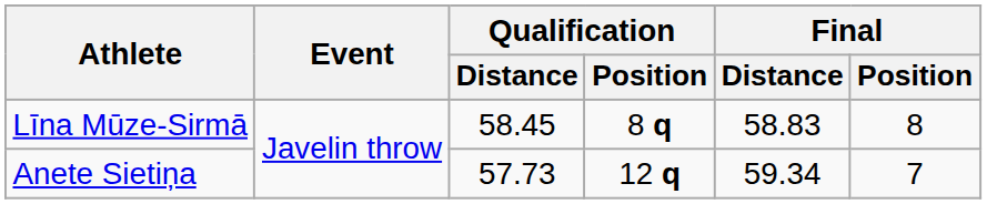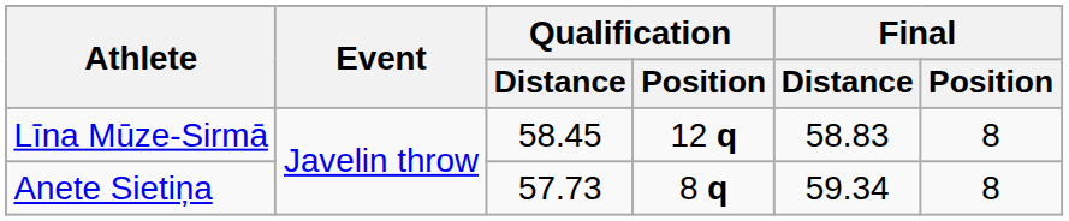 <table class=wikitable style=font-size:90%>
 <tr>
 <th rowspan=2>Athlete</th>
 <th rowspan=2>Event</th>
 <th colspan=2>Qualification</th>
 <th colspan=2>Final</th>
 </tr>
 <tr style=font-size:95%>
 <th>Distance</th>
 <th>Position</th>
 <th>Distance</th>
 <th>Position</th>
 </tr>
 <tr align=center>
 <td align=left><a href='#'>Līna Mūze-Sirmā</a></td>
 <td align=left rowspan=2><a href='#'>Javelin throw</a></td>
 <td>58.45</td>
-<td>8 <strong>q</strong></td>
+<td>12 <strong>q</strong></td>
 <td>58.83</td>
 <td>8</td>
 </tr>
 <tr align=center>
 <td align=left><a href='#'>Anete Sietiņa</a></td>
 <td>57.73</td>
-<td>12 <strong>q</strong></td>
+<td>8 <strong>q</strong></td>
 <td>59.34</td>
-<td>7</td>
+<td>8</td>
 </tr>
 </table>
